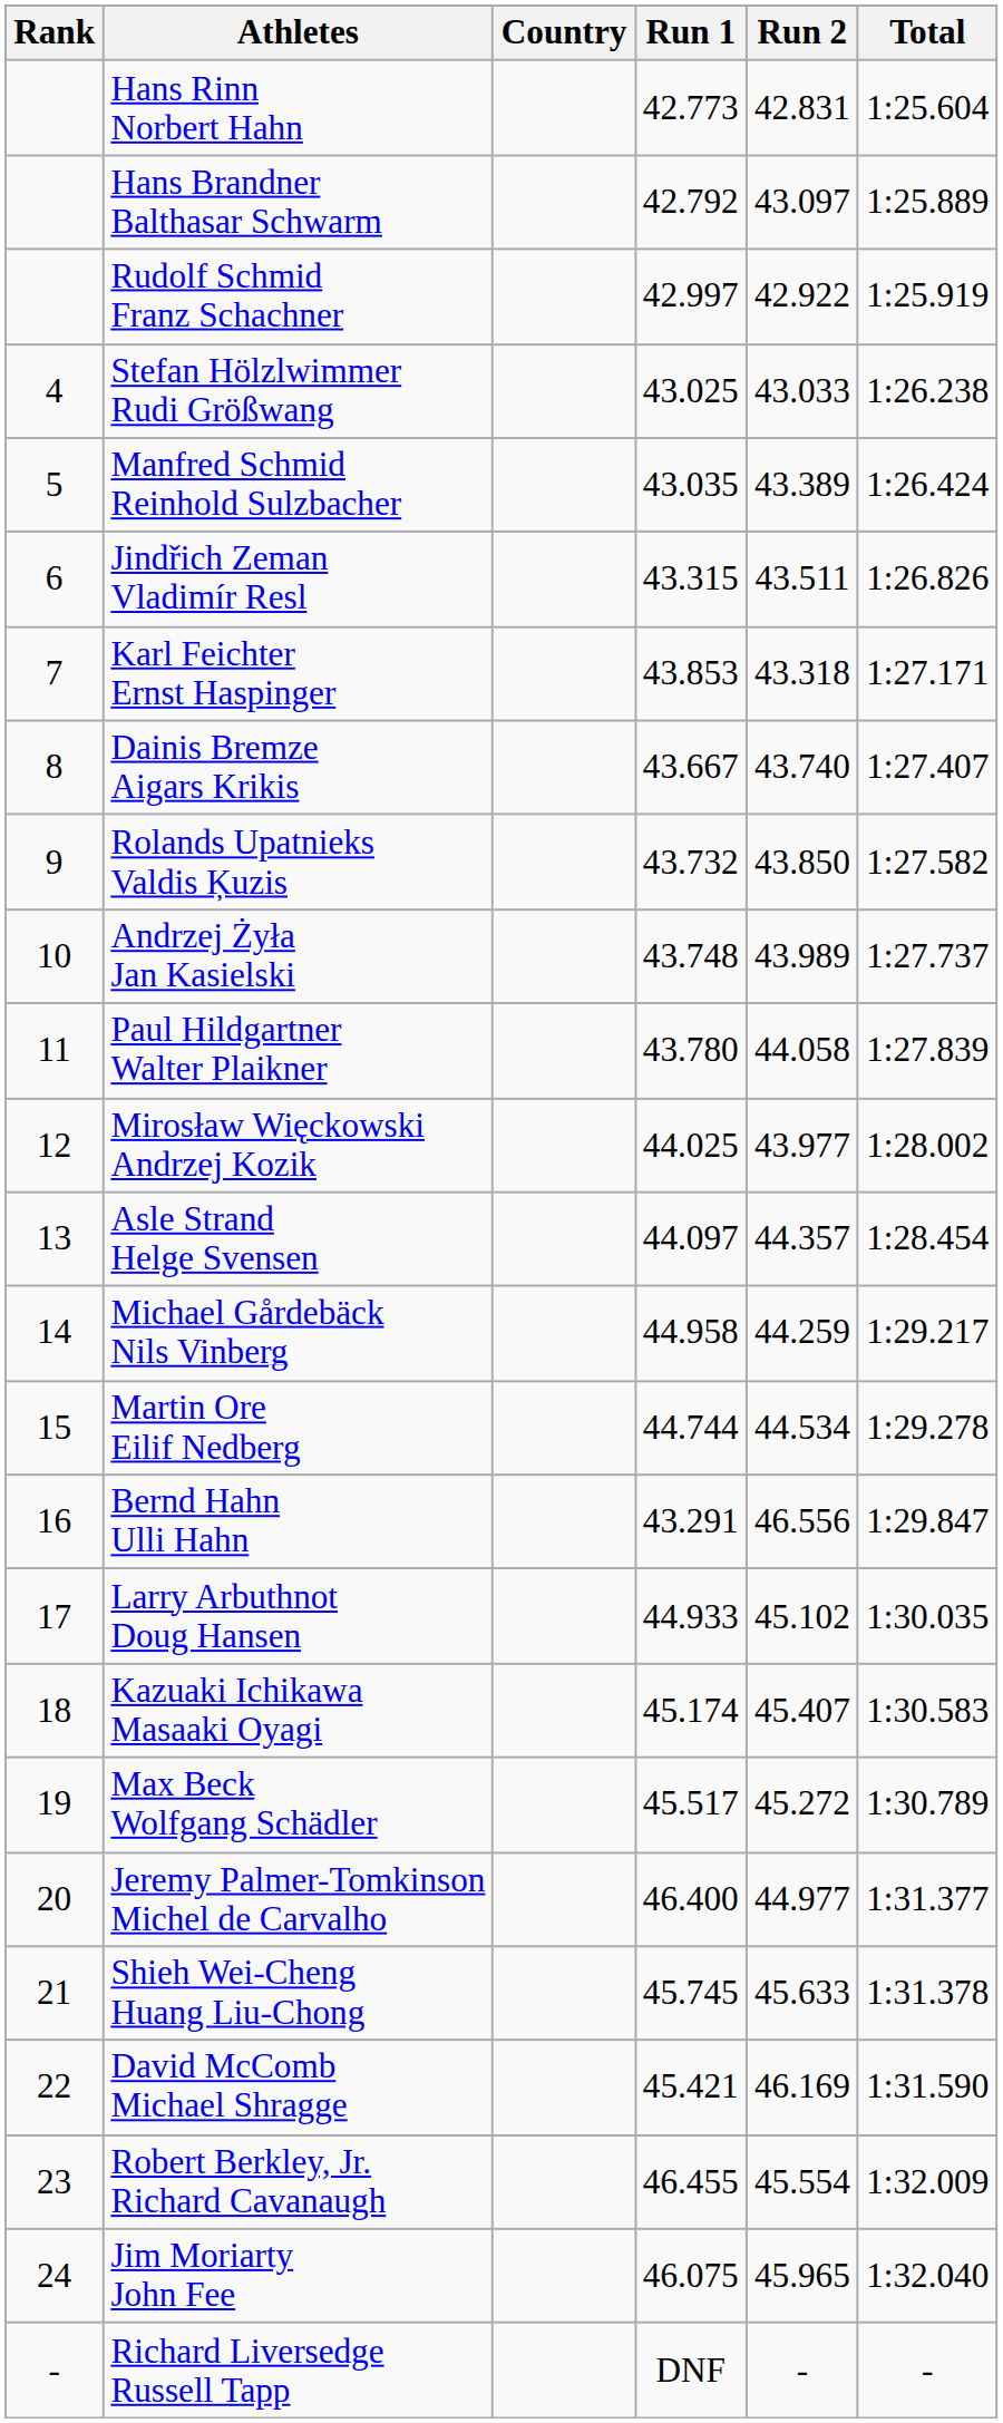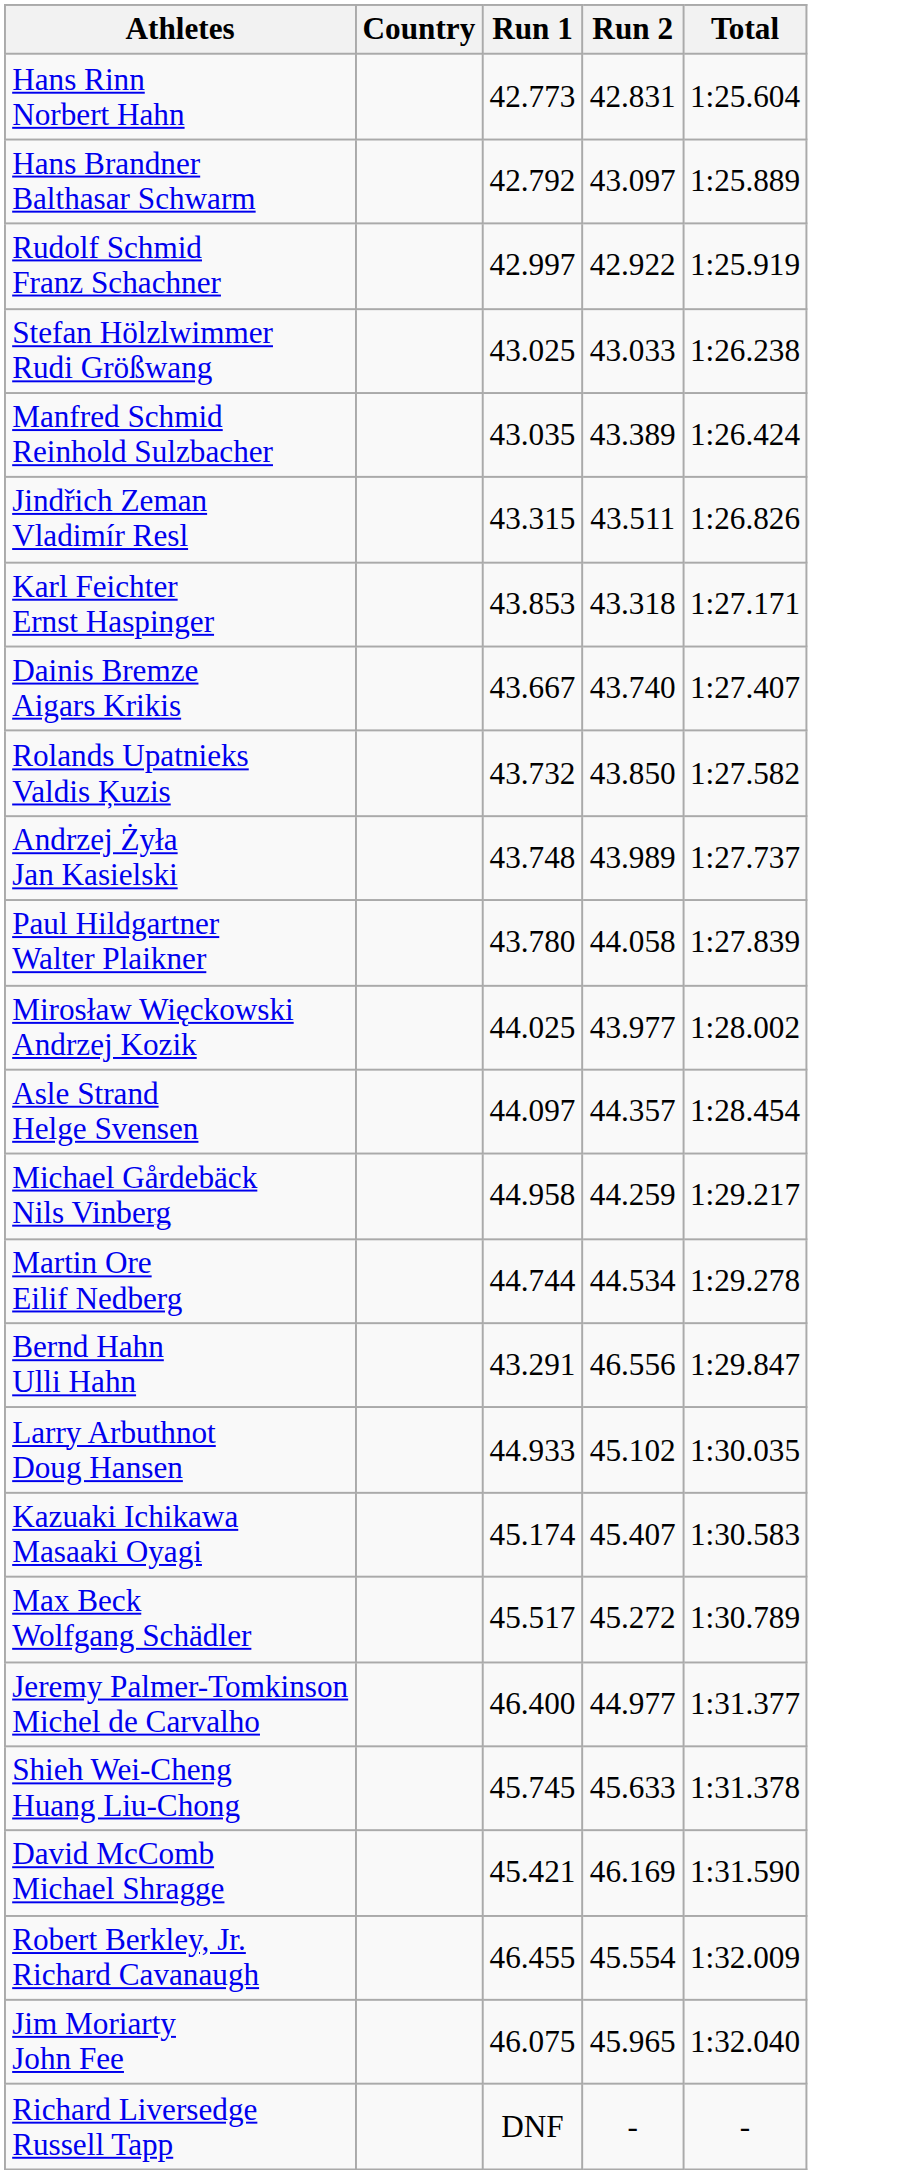 <table class="wikitable sortable" style="text-align:center">
 <tr>
-<th>Rank</th>
 <th>Athletes</th>
 <th>Country</th>
 <th>Run 1</th>
 <th>Run 2</th>
 <th>Total</th>
 </tr>
 <tr>
-<td></td>
 <td align=left><a href='#'>Hans Rinn</a> <br> <a href='#'>Norbert Hahn</a></td>
 <td align=left></td>
 <td>42.773</td>
 <td>42.831</td>
 <td>1:25.604</td>
 </tr>
 <tr>
-<td></td>
 <td align=left><a href='#'>Hans Brandner</a> <br> <a href='#'>Balthasar Schwarm</a></td>
 <td align=left></td>
 <td>42.792</td>
 <td>43.097</td>
 <td>1:25.889</td>
 </tr>
 <tr>
-<td></td>
 <td align=left><a href='#'>Rudolf Schmid</a> <br> <a href='#'>Franz Schachner</a></td>
 <td align=left></td>
 <td>42.997</td>
 <td>42.922</td>
 <td>1:25.919</td>
 </tr>
 <tr>
-<td>4</td>
 <td align=left><a href='#'>Stefan Hölzlwimmer</a> <br> <a href='#'>Rudi Größwang</a></td>
 <td align=left></td>
 <td>43.025</td>
 <td>43.033</td>
 <td>1:26.238</td>
 </tr>
 <tr>
-<td>5</td>
 <td align=left><a href='#'>Manfred Schmid</a> <br> <a href='#'>Reinhold Sulzbacher</a></td>
 <td align=left></td>
 <td>43.035</td>
 <td>43.389</td>
 <td>1:26.424</td>
 </tr>
 <tr>
-<td>6</td>
 <td align=left><a href='#'>Jindřich Zeman</a> <br> <a href='#'>Vladimír Resl</a></td>
 <td align=left></td>
 <td>43.315</td>
 <td>43.511</td>
 <td>1:26.826</td>
 </tr>
 <tr>
-<td>7</td>
 <td align=left><a href='#'>Karl Feichter</a> <br> <a href='#'>Ernst Haspinger</a></td>
 <td align=left></td>
 <td>43.853</td>
 <td>43.318</td>
 <td>1:27.171</td>
 </tr>
 <tr>
-<td>8</td>
 <td align=left><a href='#'>Dainis Bremze</a> <br> <a href='#'>Aigars Krikis</a></td>
 <td align=left></td>
 <td>43.667</td>
 <td>43.740</td>
 <td>1:27.407</td>
 </tr>
 <tr>
-<td>9</td>
 <td align=left><a href='#'>Rolands Upatnieks</a> <br> <a href='#'>Valdis Ķuzis</a></td>
 <td align=left></td>
 <td>43.732</td>
 <td>43.850</td>
 <td>1:27.582</td>
 </tr>
 <tr>
-<td>10</td>
 <td align=left><a href='#'>Andrzej Żyła</a> <br> <a href='#'>Jan Kasielski</a></td>
 <td align=left></td>
 <td>43.748</td>
 <td>43.989</td>
 <td>1:27.737</td>
 </tr>
 <tr>
-<td>11</td>
 <td align=left><a href='#'>Paul Hildgartner</a> <br> <a href='#'>Walter Plaikner</a></td>
 <td align=left></td>
 <td>43.780</td>
 <td>44.058</td>
 <td>1:27.839</td>
 </tr>
 <tr>
-<td>12</td>
 <td align=left><a href='#'>Mirosław Więckowski</a> <br> <a href='#'>Andrzej Kozik</a></td>
 <td align=left></td>
 <td>44.025</td>
 <td>43.977</td>
 <td>1:28.002</td>
 </tr>
 <tr>
-<td>13</td>
 <td align=left><a href='#'>Asle Strand</a> <br> <a href='#'>Helge Svensen</a></td>
 <td align=left></td>
 <td>44.097</td>
 <td>44.357</td>
 <td>1:28.454</td>
 </tr>
 <tr>
-<td>14</td>
 <td align=left><a href='#'>Michael Gårdebäck</a> <br> <a href='#'>Nils Vinberg</a></td>
 <td align=left></td>
 <td>44.958</td>
 <td>44.259</td>
 <td>1:29.217</td>
 </tr>
 <tr>
-<td>15</td>
 <td align=left><a href='#'>Martin Ore</a> <br> <a href='#'>Eilif Nedberg</a></td>
 <td align=left></td>
 <td>44.744</td>
 <td>44.534</td>
 <td>1:29.278</td>
 </tr>
 <tr>
-<td>16</td>
 <td align=left><a href='#'>Bernd Hahn</a> <br> <a href='#'>Ulli Hahn</a></td>
 <td align=left></td>
 <td>43.291</td>
 <td>46.556</td>
 <td>1:29.847</td>
 </tr>
 <tr>
-<td>17</td>
 <td align=left><a href='#'>Larry Arbuthnot</a> <br> <a href='#'>Doug Hansen</a></td>
 <td align=left></td>
 <td>44.933</td>
 <td>45.102</td>
 <td>1:30.035</td>
 </tr>
 <tr>
-<td>18</td>
 <td align=left><a href='#'>Kazuaki Ichikawa</a> <br> <a href='#'>Masaaki Oyagi</a></td>
 <td align=left></td>
 <td>45.174</td>
 <td>45.407</td>
 <td>1:30.583</td>
 </tr>
 <tr>
-<td>19</td>
 <td align=left><a href='#'>Max Beck</a> <br> <a href='#'>Wolfgang Schädler</a></td>
 <td align=left></td>
 <td>45.517</td>
 <td>45.272</td>
 <td>1:30.789</td>
 </tr>
 <tr>
-<td>20</td>
 <td align=left><a href='#'>Jeremy Palmer-Tomkinson</a> <br> <a href='#'>Michel de Carvalho</a></td>
 <td align=left></td>
 <td>46.400</td>
 <td>44.977</td>
 <td>1:31.377</td>
 </tr>
 <tr>
-<td>21</td>
 <td align=left><a href='#'>Shieh Wei-Cheng</a> <br> <a href='#'>Huang Liu-Chong</a></td>
 <td align=left></td>
 <td>45.745</td>
 <td>45.633</td>
 <td>1:31.378</td>
 </tr>
 <tr>
-<td>22</td>
 <td align=left><a href='#'>David McComb</a> <br> <a href='#'>Michael Shragge</a></td>
 <td align=left></td>
 <td>45.421</td>
 <td>46.169</td>
 <td>1:31.590</td>
 </tr>
 <tr>
-<td>23</td>
 <td align=left><a href='#'>Robert Berkley, Jr.</a> <br> <a href='#'>Richard Cavanaugh</a></td>
 <td align=left></td>
 <td>46.455</td>
 <td>45.554</td>
 <td>1:32.009</td>
 </tr>
 <tr>
-<td>24</td>
 <td align=left><a href='#'>Jim Moriarty</a> <br> <a href='#'>John Fee</a></td>
 <td align=left></td>
 <td>46.075</td>
 <td>45.965</td>
 <td>1:32.040</td>
 </tr>
 <tr>
-<td>-</td>
 <td align=left><a href='#'>Richard Liversedge</a> <br> <a href='#'>Russell Tapp</a></td>
 <td align=left></td>
 <td>DNF</td>
 <td>-</td>
 <td>-</td>
 </tr>
 </table>
